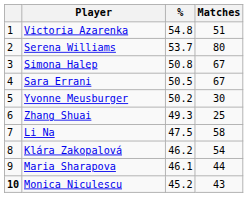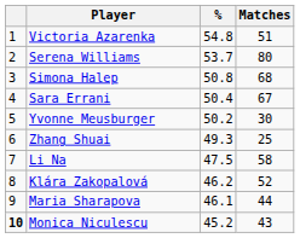 <table class="wikitable sortable" style=font-size:90%>
 <tr>
 <th></th>
 <th width=160>Player</th>
 <th width=20>%</th>
 <th>Matches</th>
 </tr>
 <tr>
 <td>1</td>
 <td> <a href='#'>Victoria Azarenka</a></td>
 <td>54.8</td>
 <td align=center>51</td>
 </tr>
 <tr>
 <td>2</td>
 <td> <a href='#'>Serena Williams</a></td>
 <td>53.7</td>
 <td align=center>80</td>
 </tr>
 <tr>
 <td>3</td>
 <td> <a href='#'>Simona Halep</a></td>
 <td>50.8</td>
-<td align=center>67</td>
+<td align=center>68</td>
 </tr>
 <tr>
 <td>4</td>
 <td> <a href='#'>Sara Errani</a></td>
-<td>50.5</td>
+<td>50.4</td>
 <td align=center>67</td>
 </tr>
 <tr>
 <td>5</td>
 <td> <a href='#'>Yvonne Meusburger</a></td>
 <td>50.2</td>
 <td align=center>30</td>
 </tr>
 <tr>
 <td>6</td>
 <td> <a href='#'>Zhang Shuai</a></td>
 <td>49.3</td>
 <td align=center>25</td>
 </tr>
 <tr>
 <td>7</td>
 <td> <a href='#'>Li Na</a></td>
 <td>47.5</td>
 <td align=center>58</td>
 </tr>
 <tr>
 <td>8</td>
 <td> <a href='#'>Klára Zakopalová</a></td>
 <td>46.2</td>
-<td align=center>54</td>
+<td align=center>52</td>
 </tr>
 <tr>
 <td>9</td>
 <td> <a href='#'>Maria Sharapova</a></td>
 <td>46.1</td>
 <td align=center>44</td>
 </tr>
 <tr>
 <td><strong>10</strong></td>
 <td> <a href='#'>Monica Niculescu</a></td>
 <td>45.2</td>
 <td align=center>43</td>
 </tr>
 </table>
